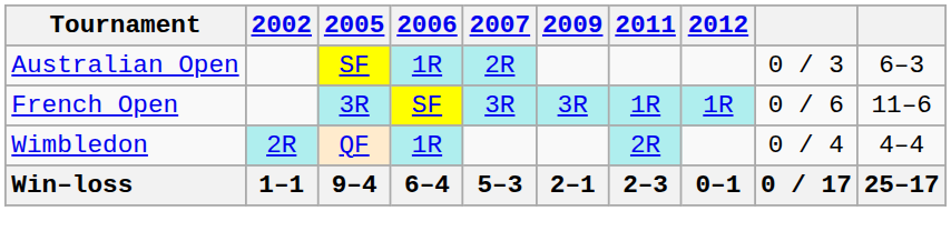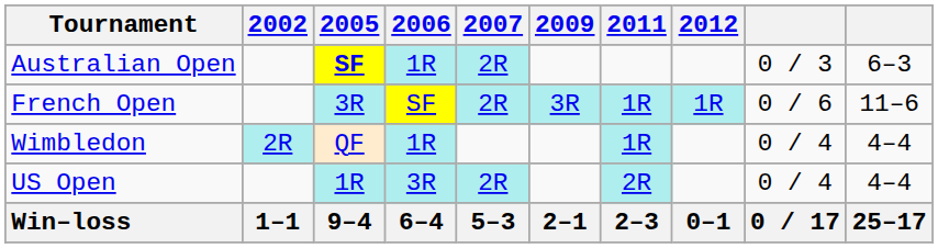 <table class=wikitable style=text-align:center;font-size:97%>
 <tr>
 <th>Tournament</th>
 <th><a href='#'>2002</a></th>
 <th><a href='#'>2005</a></th>
 <th><a href='#'>2006</a></th>
 <th><a href='#'>2007</a></th>
 <th><a href='#'>2009</a></th>
 <th><a href='#'>2011</a></th>
 <th><a href='#'>2012</a></th>
 <th></th>
 <th></th>
 </tr>
 <tr>
 <td align=left><a href='#'>Australian Open</a></td>
 <td></td>
-<td bgcolor=yellow><a href='#'>SF</a></td>
+<td bgcolor=yellow><strong><a href='#'>SF</a></strong></td>
 <td bgcolor=afeeee><a href='#'>1R</a></td>
 <td bgcolor=afeeee><a href='#'>2R</a></td>
 <td></td>
 <td></td>
 <td></td>
 <td>0 / 3</td>
 <td>6–3</td>
 </tr>
 <tr>
 <td align=left><a href='#'>French Open</a></td>
 <td></td>
 <td bgcolor=afeeee><a href='#'>3R</a></td>
 <td bgcolor=yellow><a href='#'>SF</a></td>
-<td bgcolor=afeeee><a href='#'>3R</a></td>
+<td bgcolor=afeeee><a href='#'>2R</a></td>
 <td bgcolor=afeeee><a href='#'>3R</a></td>
 <td bgcolor=afeeee><a href='#'>1R</a></td>
 <td bgcolor=afeeee><a href='#'>1R</a></td>
 <td>0 / 6</td>
 <td>11–6</td>
 </tr>
 <tr>
 <td align=left><a href='#'>Wimbledon</a></td>
 <td bgcolor=afeeee><a href='#'>2R</a></td>
 <td bgcolor=ffebcd><a href='#'>QF</a></td>
 <td bgcolor=afeeee><a href='#'>1R</a></td>
 <td></td>
+<td></td>
+<td bgcolor=afeeee><a href='#'>1R</a></td>
+<td></td>
+<td>0 / 4</td>
+<td>4–4</td>
+</tr>
+<tr>
+<td align=left><a href='#'>US Open</a></td>
+<td></td>
+<td bgcolor=afeeee><a href='#'>1R</a></td>
+<td bgcolor=afeeee><a href='#'>3R</a></td>
+<td bgcolor=afeeee><a href='#'>2R</a></td>
 <td></td>
 <td bgcolor=afeeee><a href='#'>2R</a></td>
 <td></td>
 <td>0 / 4</td>
 <td>4–4</td>
 </tr>
 <tr>
 <th style=text-align:left>Win–loss</th>
 <th>1–1</th>
 <th>9–4</th>
 <th>6–4</th>
 <th>5–3</th>
 <th>2–1</th>
 <th>2–3</th>
 <th>0–1</th>
 <th>0 / 17</th>
 <th>25–17</th>
 </tr>
 </table>
